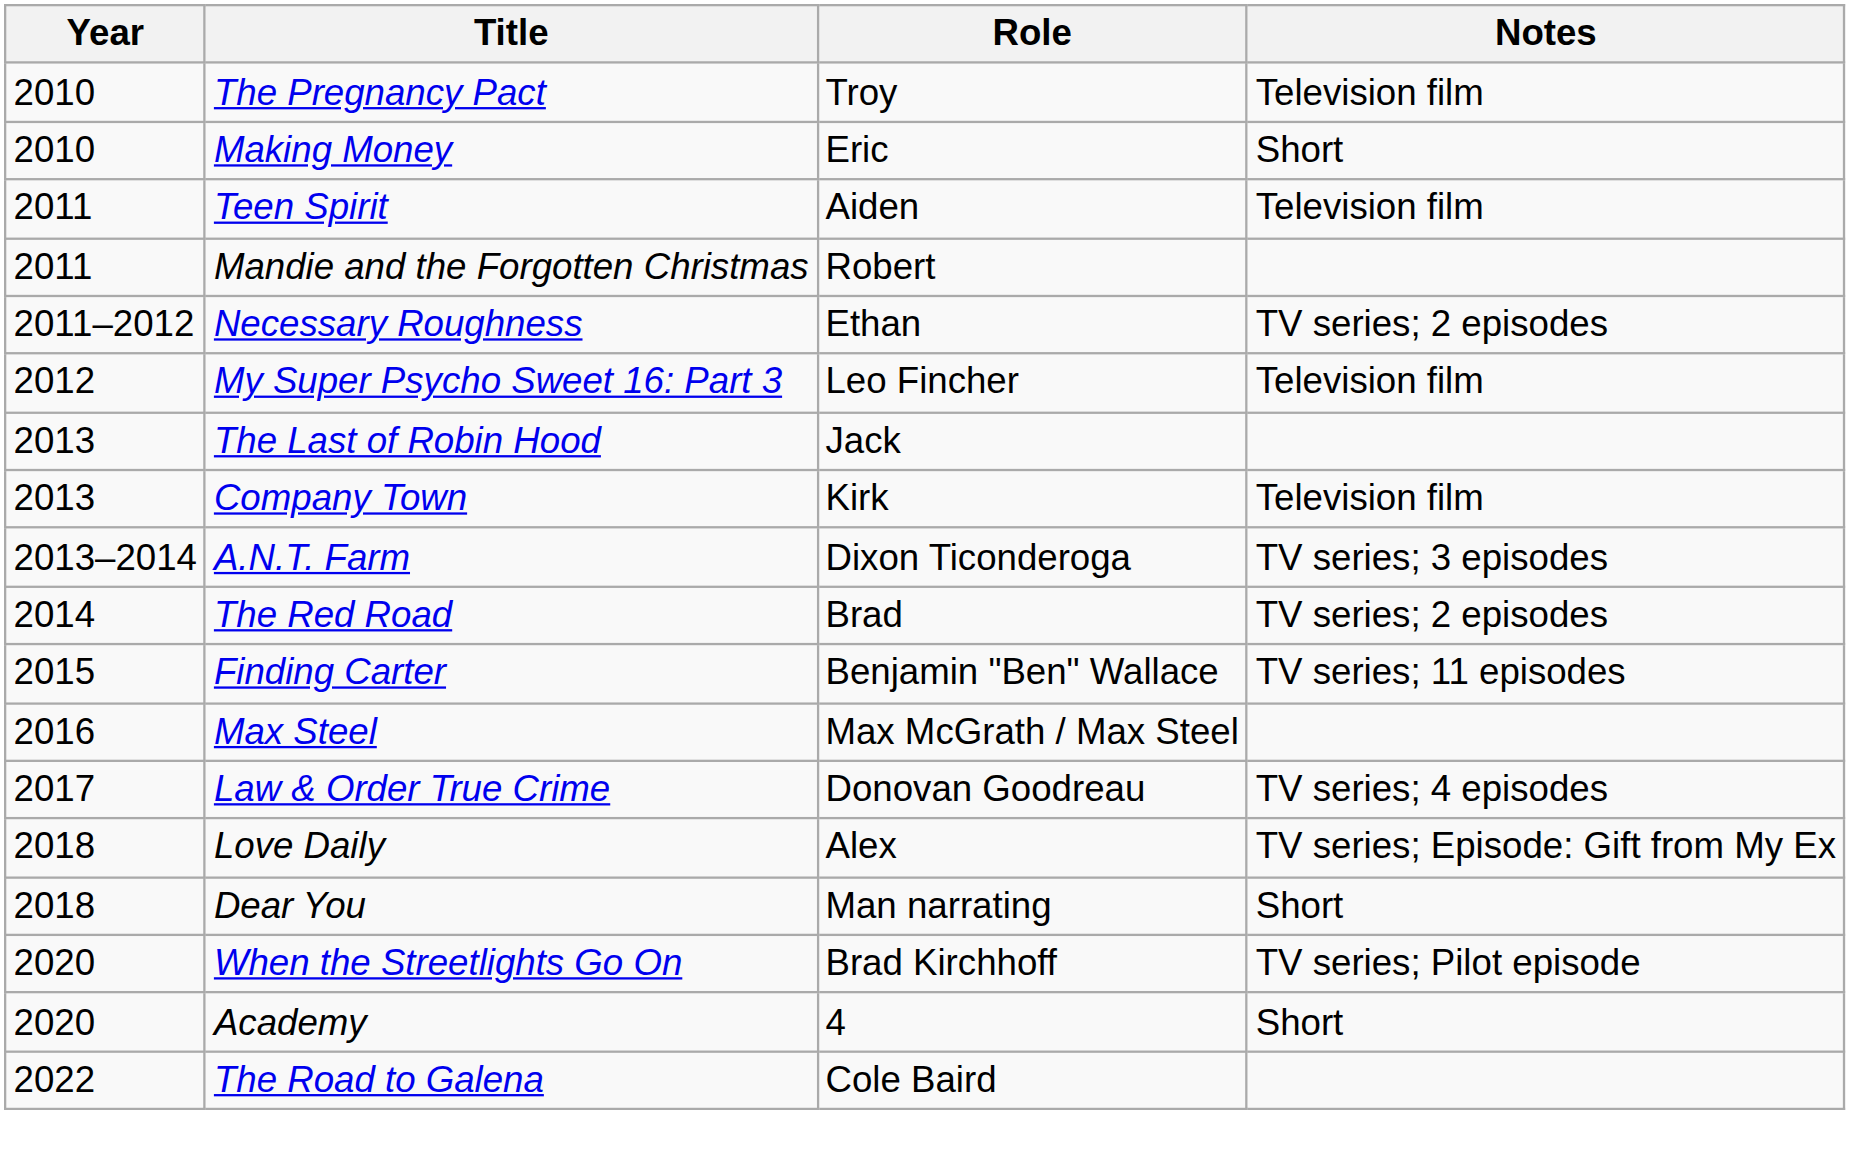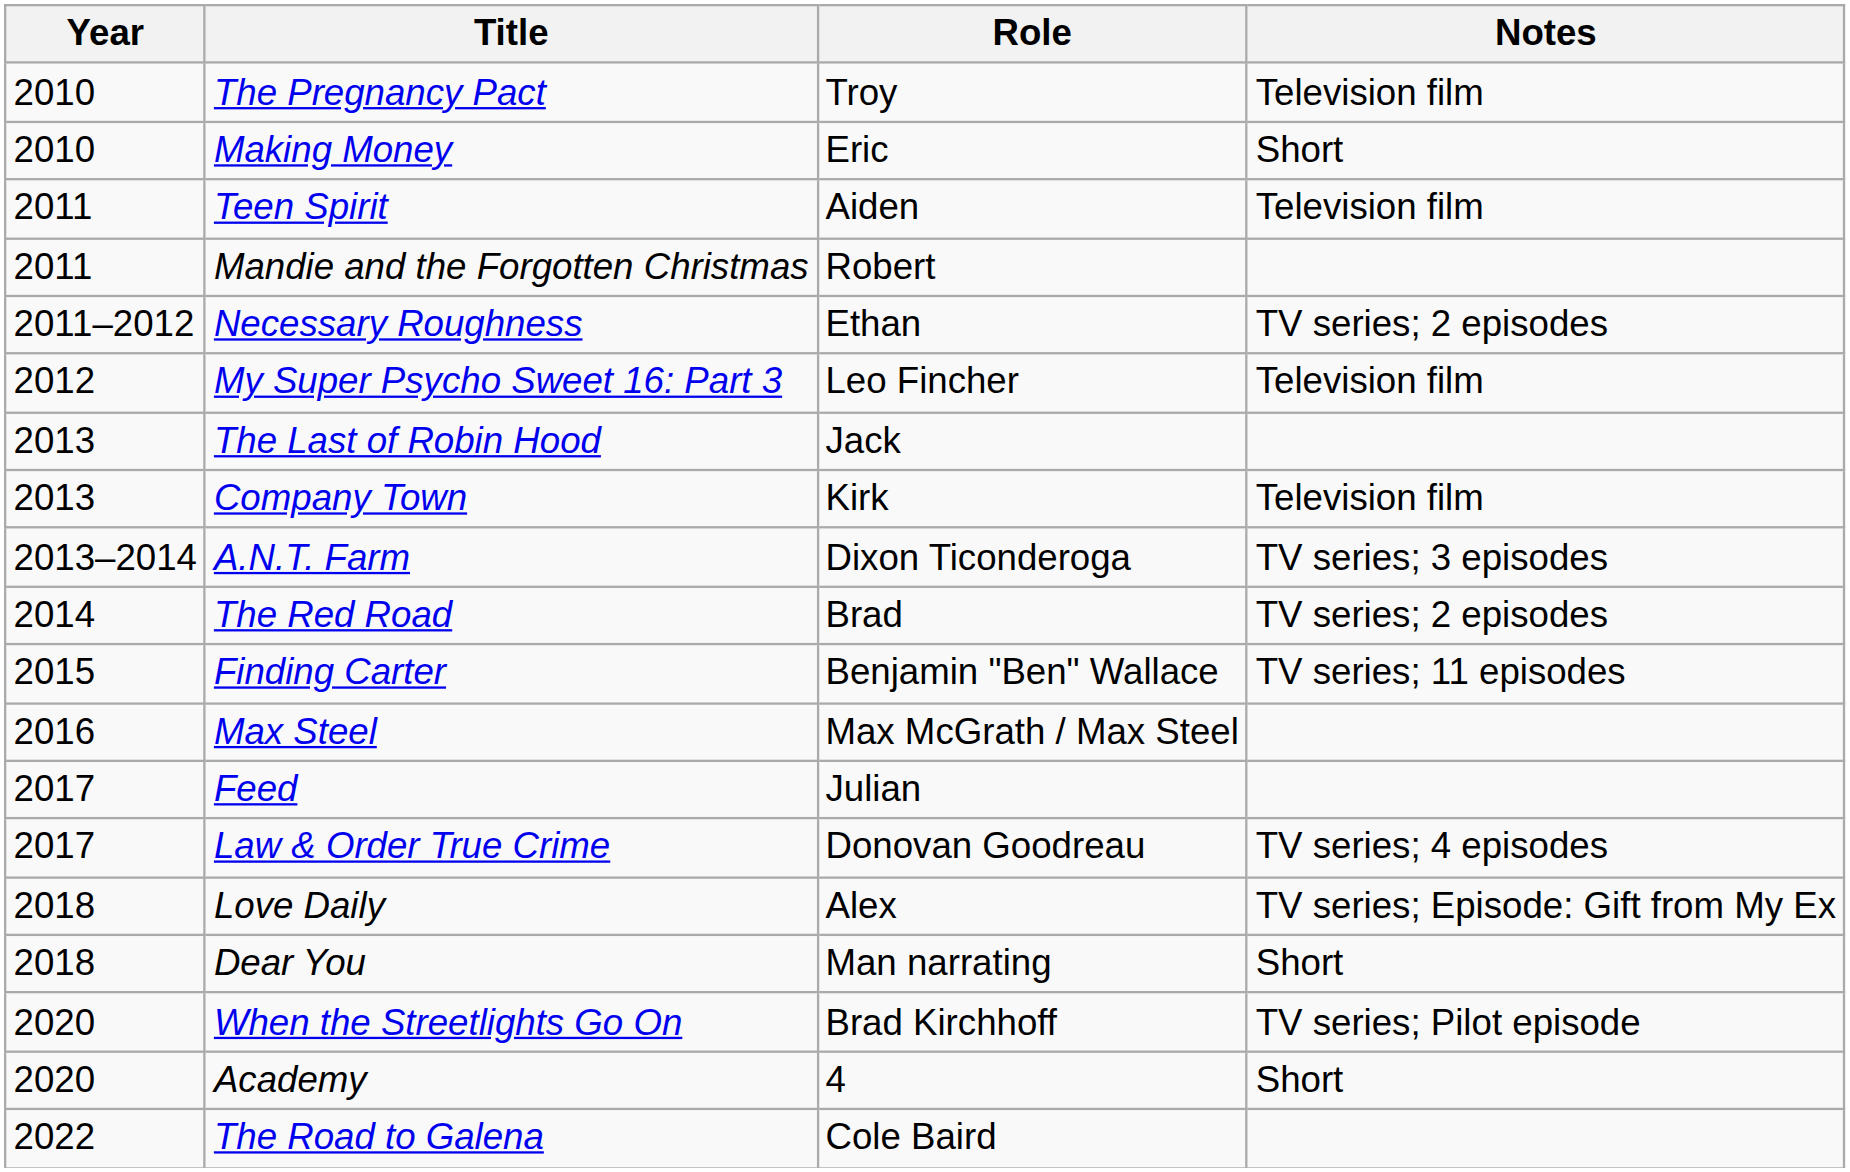 <table class="wikitable sortable plainrowheaders">
 <tr>
 <th>Year</th>
 <th>Title</th>
 <th>Role</th>
 <th>Notes</th>
 </tr>
 <tr>
 <td>2010</td>
 <td><em><a href='#'>The Pregnancy Pact</a></em></td>
 <td>Troy</td>
 <td>Television film</td>
 </tr>
 <tr>
 <td>2010</td>
 <td><em><a href='#'>Making Money</a></em></td>
 <td>Eric</td>
 <td>Short</td>
 </tr>
 <tr>
 <td>2011</td>
 <td><em><a href='#'>Teen Spirit</a></em></td>
 <td>Aiden</td>
 <td>Television film</td>
 </tr>
 <tr>
 <td>2011</td>
 <td><em>Mandie and the Forgotten Christmas</em></td>
 <td>Robert</td>
 <td></td>
 </tr>
 <tr>
 <td>2011–2012</td>
 <td><em><a href='#'>Necessary Roughness</a></em></td>
 <td>Ethan</td>
 <td>TV series; 2 episodes</td>
 </tr>
 <tr>
 <td>2012</td>
 <td><em><a href='#'>My Super Psycho Sweet 16: Part 3</a></em></td>
 <td>Leo Fincher</td>
 <td>Television film</td>
 </tr>
 <tr>
 <td>2013</td>
 <td><em><a href='#'>The Last of Robin Hood</a></em></td>
 <td>Jack</td>
 <td></td>
 </tr>
 <tr>
 <td>2013</td>
 <td><em><a href='#'>Company Town</a></em></td>
 <td>Kirk</td>
 <td>Television film</td>
 </tr>
 <tr>
 <td>2013–2014</td>
 <td><em><a href='#'>A.N.T. Farm</a></em></td>
 <td>Dixon Ticonderoga</td>
 <td>TV series; 3 episodes</td>
 </tr>
 <tr>
 <td>2014</td>
 <td><em><a href='#'>The Red Road</a></em></td>
 <td>Brad</td>
 <td>TV series; 2 episodes</td>
 </tr>
 <tr>
 <td>2015</td>
 <td><em><a href='#'>Finding Carter</a></em></td>
 <td>Benjamin "Ben" Wallace</td>
 <td>TV series; 11 episodes</td>
 </tr>
 <tr>
 <td>2016</td>
 <td><em><a href='#'>Max Steel</a></em></td>
 <td>Max McGrath / Max Steel</td>
 <td></td>
 </tr>
 <tr>
 <td>2017</td>
+<td><em><a href='#'>Feed</a></em></td>
+<td>Julian</td>
+<td></td>
+</tr>
+<tr>
+<td>2017</td>
 <td><em><a href='#'>Law & Order True Crime</a></em></td>
 <td>Donovan Goodreau</td>
 <td>TV series; 4 episodes</td>
 </tr>
 <tr>
 <td>2018</td>
 <td><em>Love Daily</em></td>
 <td>Alex</td>
 <td>TV series; Episode: Gift from My Ex</td>
 </tr>
 <tr>
 <td>2018</td>
 <td><em>Dear You</em></td>
 <td>Man narrating</td>
 <td>Short</td>
 </tr>
 <tr>
 <td>2020</td>
 <td><em><a href='#'>When the Streetlights Go On</a></em></td>
 <td>Brad Kirchhoff</td>
 <td>TV series; Pilot episode</td>
 </tr>
 <tr>
 <td>2020</td>
 <td><em>Academy</em></td>
 <td>4</td>
 <td>Short</td>
 </tr>
 <tr>
 <td>2022</td>
 <td><em><a href='#'>The Road to Galena</a></em></td>
 <td>Cole Baird</td>
 <td></td>
 </tr>
 </table>
